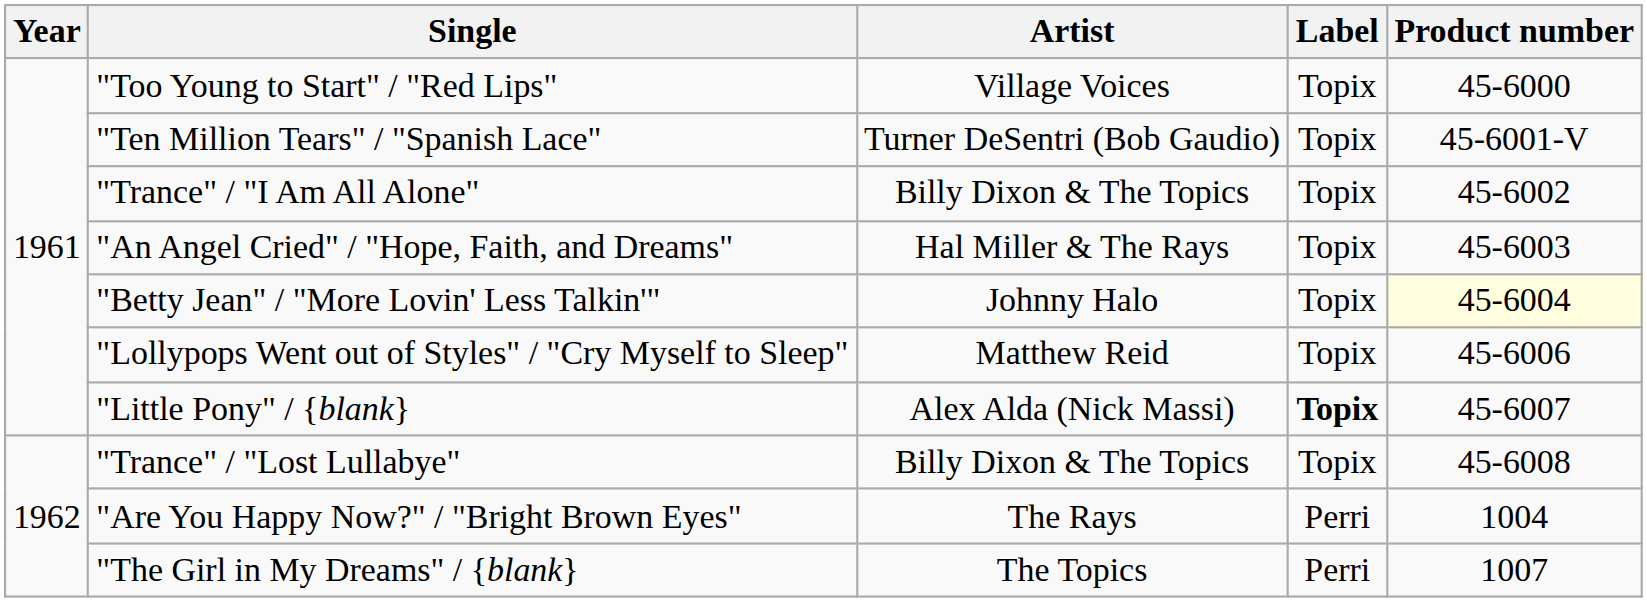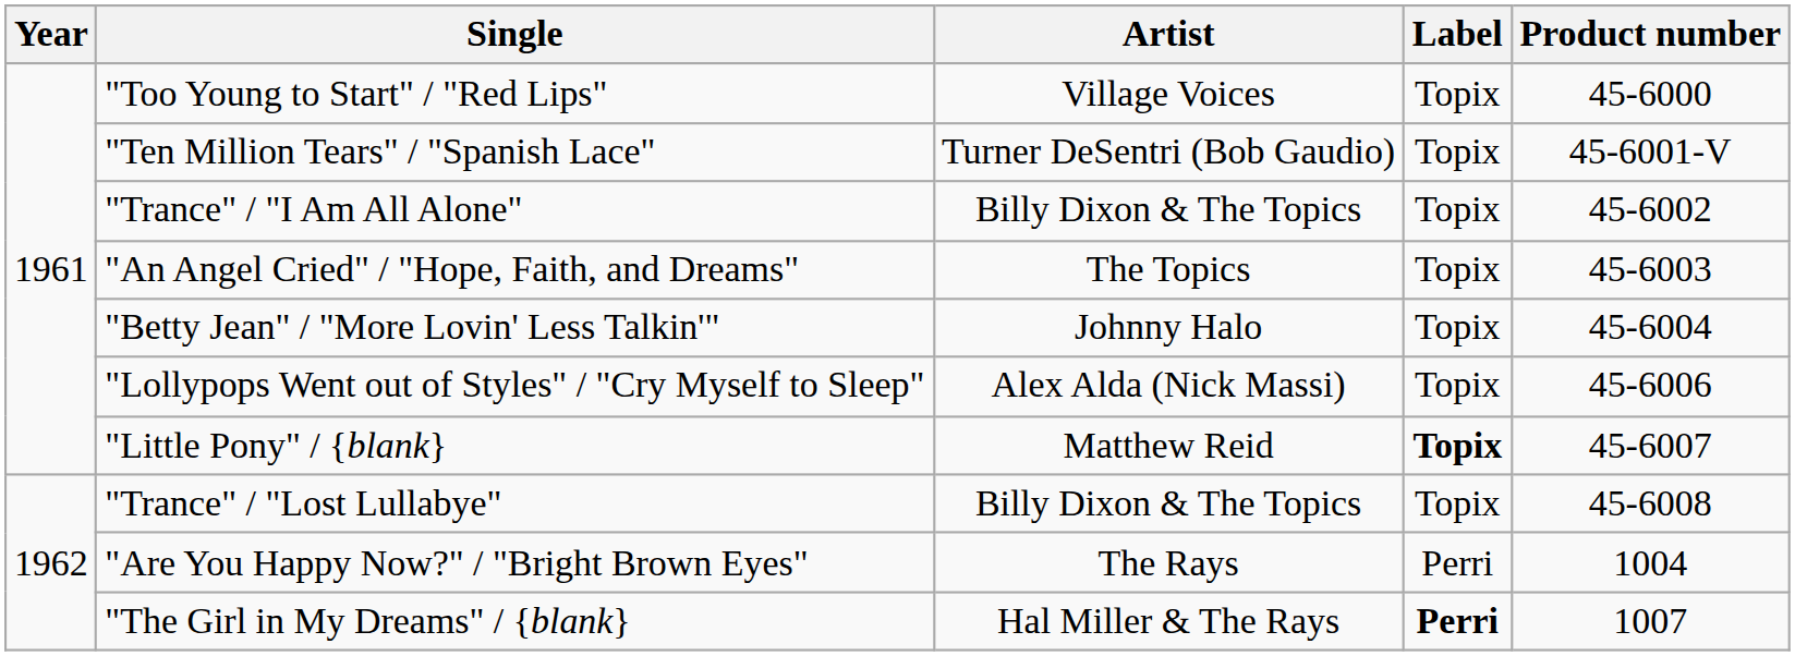 <table class="wikitable" style="text-align:center;">
 <tr>
 <th>Year</th>
 <th>Single</th>
 <th>Artist</th>
 <th>Label</th>
 <th>Product number</th>
 </tr>
 <tr>
 <td rowspan=7>1961</td>
 <td style="text-align:left;">"Too Young to Start" / "Red Lips"</td>
 <td>Village Voices</td>
 <td>Topix</td>
 <td>45-6000</td>
 </tr>
 <tr>
 <td style="text-align:left;">"Ten Million Tears" / "Spanish Lace"</td>
 <td>Turner DeSentri (Bob Gaudio)</td>
 <td>Topix</td>
 <td>45-6001-V</td>
 </tr>
 <tr>
 <td style="text-align:left;">"Trance" / "I Am All Alone"</td>
 <td>Billy Dixon & The Topics</td>
 <td>Topix</td>
 <td>45-6002</td>
 </tr>
 <tr>
 <td style="text-align:left;">"An Angel Cried" / "Hope, Faith, and Dreams"</td>
-<td>Hal Miller & The Rays</td>
+<td>The Topics</td>
 <td>Topix</td>
 <td>45-6003</td>
 </tr>
 <tr>
 <td style="text-align:left;">"Betty Jean" / "More Lovin' Less Talkin'"</td>
 <td>Johnny Halo</td>
 <td>Topix</td>
-<td style="background: lightyellow;">45-6004</td>
+<td>45-6004</td>
 </tr>
 <tr>
 <td style="text-align:left;">"Lollypops Went out of Styles" / "Cry Myself to Sleep"</td>
-<td>Matthew Reid</td>
+<td>Alex Alda (Nick Massi)</td>
 <td>Topix</td>
 <td>45-6006</td>
 </tr>
 <tr>
 <td style="text-align:left;">"Little Pony" / {<em>blank</em>}</td>
-<td>Alex Alda (Nick Massi)</td>
+<td>Matthew Reid</td>
 <td><strong>Topix</strong></td>
 <td>45-6007</td>
 </tr>
 <tr>
 <td rowspan=3>1962</td>
 <td style="text-align:left;">"Trance" / "Lost Lullabye"</td>
 <td>Billy Dixon & The Topics</td>
 <td>Topix</td>
 <td>45-6008</td>
 </tr>
 <tr>
 <td style="text-align:left;">"Are You Happy Now?" / "Bright Brown Eyes"</td>
 <td>The Rays</td>
 <td>Perri</td>
 <td>1004</td>
 </tr>
 <tr>
 <td style="text-align:left;">"The Girl in My Dreams" / {<em>blank</em>}</td>
-<td>The Topics</td>
-<td>Perri</td>
+<td>Hal Miller & The Rays</td>
+<td><strong>Perri</strong></td>
 <td>1007</td>
 </tr>
 </table>
